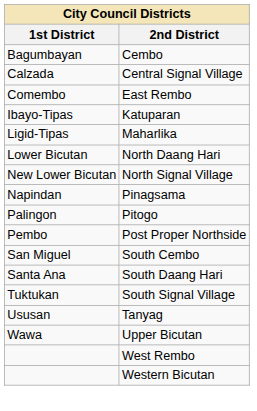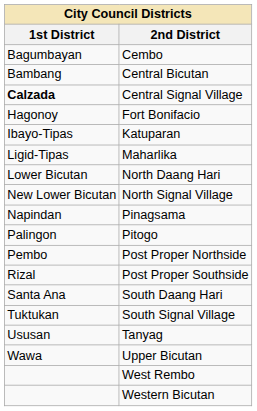 <table class="wikitable">
 <tr>
 <th style="background: #f4e6b8; text-align:center" colspan=2><strong>City Council Districts</strong></th>
 </tr>
 <tr>
 <th>1st District</th>
 <th>2nd District</th>
 </tr>
 <tr>
 <td>Bagumbayan</td>
 <td>Cembo</td>
 </tr>
 <tr>
-<td>Calzada</td>
+<td>Bambang</td>
+<td>Central Bicutan</td>
+</tr>
+<tr>
+<td><strong>Calzada</strong></td>
 <td>Central Signal Village</td>
 </tr>
 <tr>
-<td>Comembo</td>
-<td>East Rembo</td>
+<td>Hagonoy</td>
+<td>Fort Bonifacio</td>
 </tr>
 <tr>
 <td>Ibayo-Tipas</td>
 <td>Katuparan</td>
 </tr>
 <tr>
 <td>Ligid-Tipas</td>
 <td>Maharlika</td>
 </tr>
 <tr>
 <td>Lower Bicutan</td>
 <td>North Daang Hari</td>
 </tr>
 <tr>
 <td>New Lower Bicutan</td>
 <td>North Signal Village</td>
 </tr>
 <tr>
 <td>Napindan</td>
 <td>Pinagsama</td>
 </tr>
 <tr>
 <td>Palingon</td>
 <td>Pitogo</td>
 </tr>
 <tr>
 <td>Pembo</td>
 <td>Post Proper Northside</td>
 </tr>
 <tr>
-<td>San Miguel</td>
-<td>South Cembo</td>
+<td>Rizal</td>
+<td>Post Proper Southside</td>
 </tr>
 <tr>
 <td>Santa Ana</td>
 <td>South Daang Hari</td>
 </tr>
 <tr>
 <td>Tuktukan</td>
 <td>South Signal Village</td>
 </tr>
 <tr>
 <td>Ususan</td>
 <td>Tanyag</td>
 </tr>
 <tr>
 <td>Wawa</td>
 <td>Upper Bicutan</td>
 </tr>
 <tr>
 <td></td>
 <td>West Rembo</td>
 </tr>
 <tr>
 <td></td>
 <td>Western Bicutan</td>
 </tr>
 </table>
